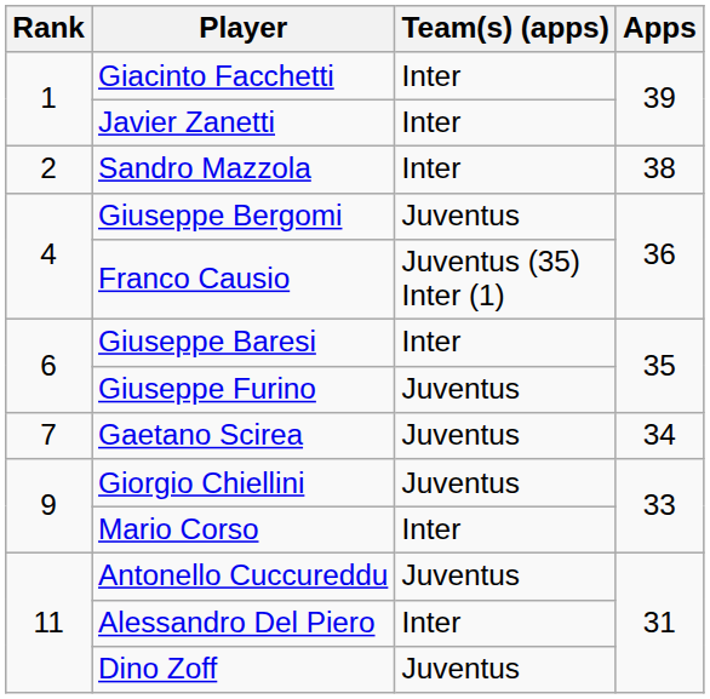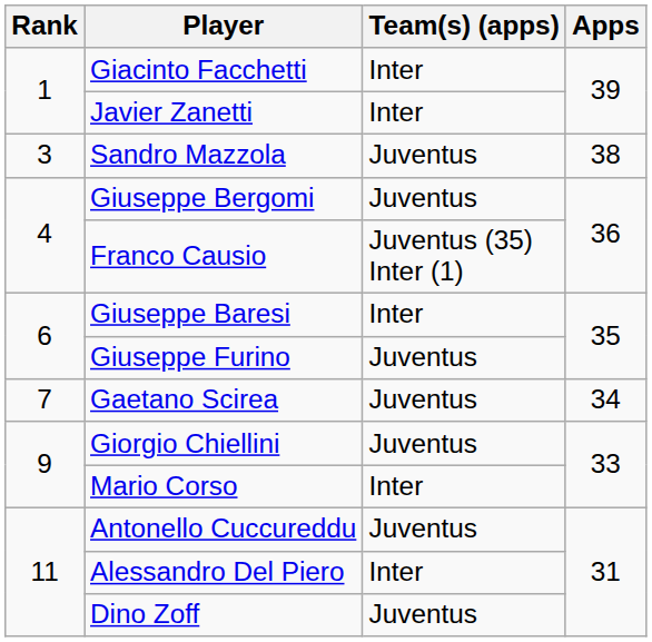 <table class="wikitable" style="text-align: center;">
 <tr>
 <th>Rank</th>
 <th>Player</th>
 <th>Team(s) (apps)</th>
 <th>Apps</th>
 </tr>
 <tr>
 <td rowspan="2">1</td>
 <td align="left"> <a href='#'>Giacinto Facchetti</a></td>
 <td align="left">Inter</td>
 <td rowspan="2">39</td>
 </tr>
 <tr>
 <td align="left"> <a href='#'>Javier Zanetti</a></td>
 <td align="left">Inter</td>
 </tr>
 <tr>
-<td>2</td>
+<td>3</td>
 <td align="left"> <a href='#'>Sandro Mazzola</a></td>
-<td align="left">Inter</td>
+<td align="left">Juventus</td>
 <td>38</td>
 </tr>
 <tr>
 <td rowspan="2">4</td>
 <td align="left"> <a href='#'>Giuseppe Bergomi</a></td>
 <td align="left">Juventus</td>
 <td rowspan="2">36</td>
 </tr>
 <tr>
 <td align="left"> <a href='#'>Franco Causio</a></td>
 <td align="left">Juventus (35)<br>Inter (1)</td>
 </tr>
 <tr>
 <td rowspan="2">6</td>
 <td align="left"> <a href='#'>Giuseppe Baresi</a></td>
 <td align="left">Inter</td>
 <td rowspan="2">35</td>
 </tr>
 <tr>
 <td align="left"> <a href='#'>Giuseppe Furino</a></td>
 <td align="left">Juventus</td>
 </tr>
 <tr>
 <td>7</td>
 <td align="left"> <a href='#'>Gaetano Scirea</a></td>
 <td align="left">Juventus</td>
 <td>34</td>
 </tr>
 <tr>
 <td rowspan="2">9</td>
 <td align="left"> <a href='#'>Giorgio Chiellini</a></td>
 <td align="left">Juventus</td>
 <td rowspan="2">33</td>
 </tr>
 <tr>
 <td align="left"> <a href='#'>Mario Corso</a></td>
 <td align="left">Inter</td>
 </tr>
 <tr>
 <td rowspan="3">11</td>
 <td align="left"> <a href='#'>Antonello Cuccureddu</a></td>
 <td align="left">Juventus</td>
 <td rowspan="3">31</td>
 </tr>
 <tr>
 <td align="left"> <a href='#'>Alessandro Del Piero</a></td>
 <td align="left">Inter</td>
 </tr>
 <tr>
 <td align="left"> <a href='#'>Dino Zoff</a></td>
 <td align="left">Juventus</td>
 </tr>
 </table>
